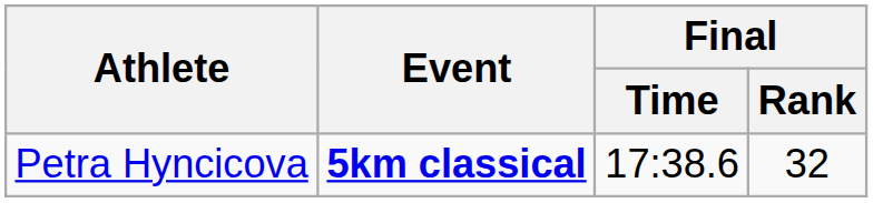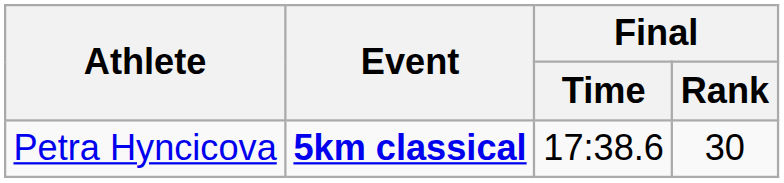 <table class="wikitable">
 <tr>
 <th rowspan="2">Athlete</th>
 <th rowspan="2">Event</th>
 <th colspan="2">Final</th>
 </tr>
 <tr>
 <th>Time</th>
 <th>Rank</th>
 </tr>
 <tr>
 <td rowspan="1"><a href='#'>Petra Hyncicova</a></td>
 <td><strong><a href='#'>5km classical</a></strong></td>
 <td align="center">17:38.6</td>
-<td align="center">32</td>
+<td align="center">30</td>
 </tr>
 </table>
